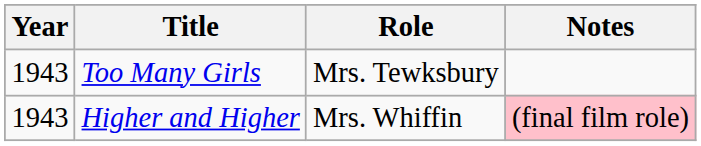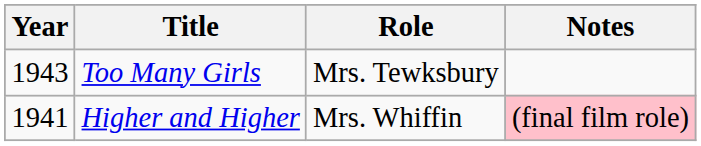 <table class="wikitable sortable">
 <tr>
 <th>Year</th>
 <th>Title</th>
 <th>Role</th>
 <th>Notes</th>
 </tr>
 <tr>
 <td>1943</td>
 <td><em><a href='#'>Too Many Girls</a></em></td>
 <td>Mrs. Tewksbury</td>
 <td></td>
 </tr>
 <tr>
-<td>1943</td>
+<td>1941</td>
 <td><em><a href='#'>Higher and Higher</a></em></td>
 <td>Mrs. Whiffin</td>
 <td style="background: pink;">(final film role)</td>
 </tr>
 </table>
